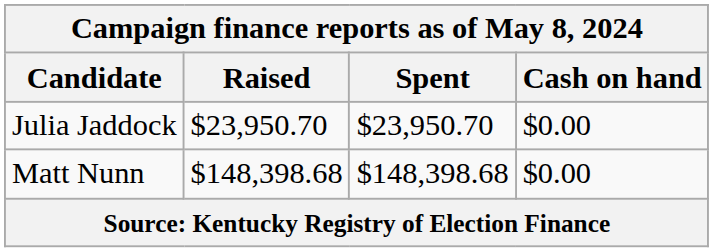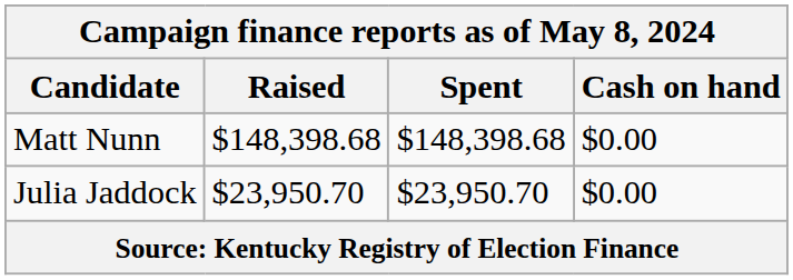 <table class="wikitable sortable">
 <tr>
 <th colspan=4>Campaign finance reports as of May 8, 2024</th>
 </tr>
 <tr style="text-align:center;">
 <th>Candidate</th>
 <th>Raised</th>
 <th>Spent</th>
 <th>Cash on hand</th>
 </tr>
 <tr>
+<td>Matt Nunn</td>
+<td>$148,398.68</td>
+<td>$148,398.68</td>
+<td>$0.00</td>
+</tr>
+<tr>
 <td>Julia Jaddock</td>
 <td>$23,950.70</td>
 <td>$23,950.70</td>
 <td>$0.00</td>
 </tr>
 <tr>
-<td>Matt Nunn</td>
-<td>$148,398.68</td>
-<td>$148,398.68</td>
-<td>$0.00</td>
-</tr>
-<tr>
 <th colspan="4"><small>Source: Kentucky Registry of Election Finance</small></th>
 </tr>
 </table>
